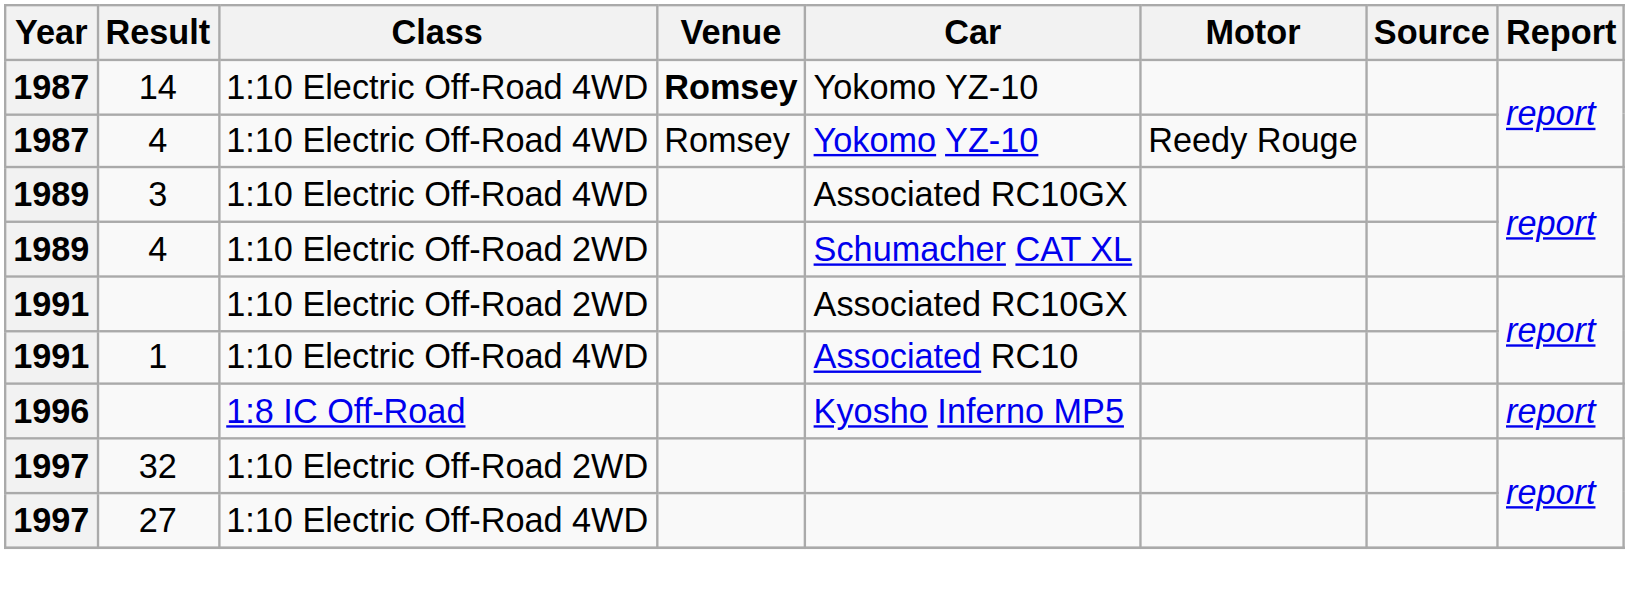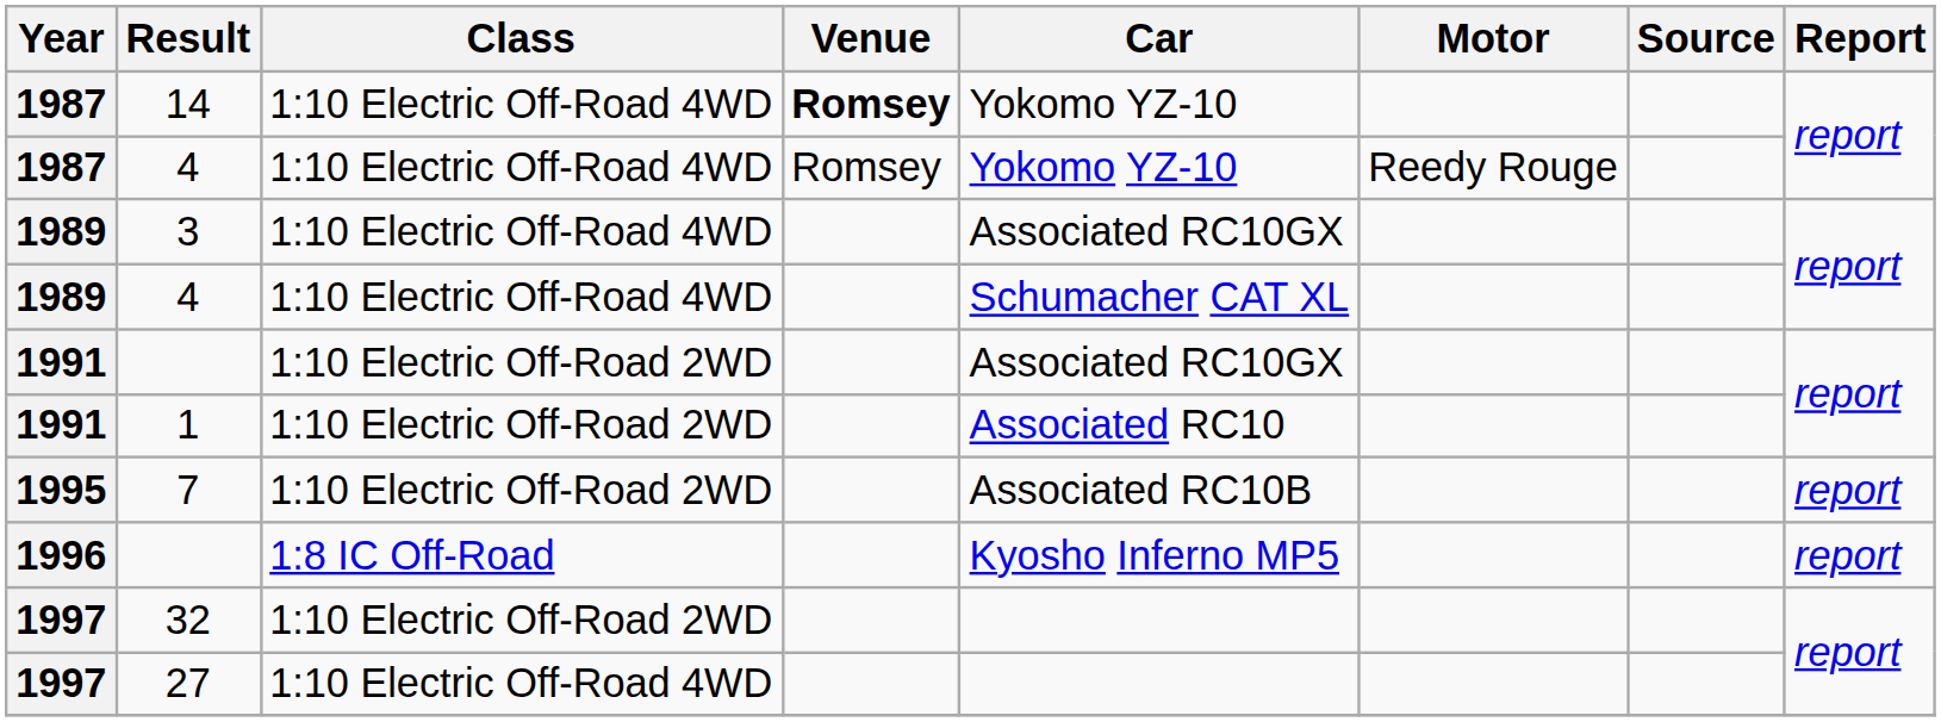 <table class="wikitable" style="font-size: 90%">
 <tr>
 <th>Year</th>
 <th>Result</th>
 <th>Class</th>
 <th>Venue</th>
 <th>Car</th>
 <th>Motor</th>
 <th>Source</th>
 <th>Report</th>
 </tr>
 <tr>
 <th>1987</th>
 <td align=center style="background:#;">14</td>
 <td>1:10 Electric Off-Road 4WD</td>
 <td><strong>Romsey</strong></td>
 <td>Yokomo YZ-10</td>
 <td></td>
 <td></td>
 <td rowspan="2"><a href='#'><em>report</em></a></td>
 </tr>
 <tr>
 <th>1987</th>
 <td align=center style="background:#">4</td>
 <td>1:10 Electric Off-Road 4WD</td>
 <td>Romsey</td>
 <td><a href='#'>Yokomo</a> <a href='#'>YZ-10</a></td>
 <td>Reedy Rouge</td>
 <td></td>
 </tr>
 <tr>
 <th>1989</th>
 <td align=center style="background:#;">3</td>
 <td>1:10 Electric Off-Road 4WD</td>
 <td></td>
 <td>Associated RC10GX</td>
 <td></td>
 <td></td>
 <td rowspan="2"><a href='#'><em>report</em></a></td>
 </tr>
 <tr>
 <th>1989</th>
 <td align=center style="background:#">4</td>
-<td>1:10 Electric Off-Road 2WD</td>
+<td>1:10 Electric Off-Road 4WD</td>
 <td></td>
 <td><a href='#'>Schumacher</a> <a href='#'>CAT XL</a></td>
 <td></td>
 <td></td>
 </tr>
 <tr>
 <th>1991</th>
 <td align=center style="background:#;"></td>
 <td>1:10 Electric Off-Road 2WD</td>
 <td></td>
 <td>Associated RC10GX</td>
 <td></td>
 <td></td>
 <td rowspan="2"><a href='#'><em>report</em></a></td>
 </tr>
 <tr>
 <th>1991</th>
 <td align=center style="background:#">1</td>
-<td>1:10 Electric Off-Road 4WD</td>
+<td>1:10 Electric Off-Road 2WD</td>
 <td></td>
 <td><a href='#'>Associated</a> RC10</td>
 <td></td>
 <td></td>
+</tr>
+<tr>
+<th>1995</th>
+<td align=center style="background:#;">7</td>
+<td>1:10 Electric Off-Road 2WD</td>
+<td></td>
+<td>Associated RC10B</td>
+<td></td>
+<td></td>
+<td><a href='#'><em>report</em></a></td>
 </tr>
 <tr>
 <th>1996</th>
 <td align=center style="background:#"></td>
 <td><a href='#'>1:8 IC Off-Road</a></td>
 <td></td>
 <td><a href='#'>Kyosho</a> <a href='#'>Inferno MP5</a></td>
 <td></td>
 <td></td>
 <td><a href='#'><em>report</em></a></td>
 </tr>
 <tr>
 <th>1997</th>
 <td align=center style="background:#;">32</td>
 <td>1:10 Electric Off-Road 2WD</td>
 <td></td>
 <td></td>
 <td></td>
 <td></td>
 <td rowspan="2"><a href='#'><em>report</em></a></td>
 </tr>
 <tr>
 <th>1997</th>
 <td align=center style="background:#">27</td>
 <td>1:10 Electric Off-Road 4WD</td>
 <td></td>
 <td></td>
 <td></td>
 <td></td>
 </tr>
 <tr>
 </tr>
 </table>
